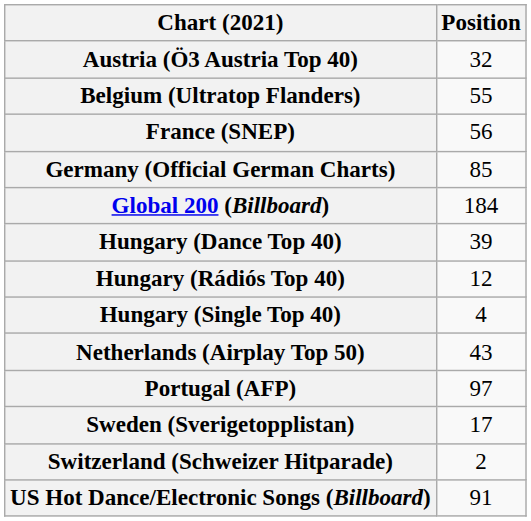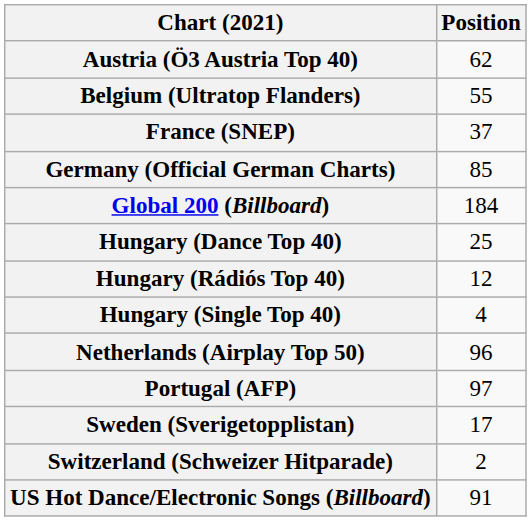 <table class="wikitable sortable plainrowheaders" style="text-align:center">
 <tr>
 <th scope="col">Chart (2021)</th>
 <th scope="col">Position</th>
 </tr>
 <tr>
 <th scope="row">Austria (Ö3 Austria Top 40)</th>
-<td>32</td>
+<td>62</td>
 </tr>
 <tr>
 <th scope="row">Belgium (Ultratop Flanders)</th>
 <td>55</td>
 </tr>
 <tr>
 <th scope="row">France (SNEP)</th>
-<td>56</td>
+<td>37</td>
 </tr>
 <tr>
 <th scope="row">Germany (Official German Charts)</th>
 <td>85</td>
 </tr>
 <tr>
 <th scope="row"><a href='#'>Global 200</a> (<em>Billboard</em>)</th>
 <td>184</td>
 </tr>
 <tr>
 <th scope="row">Hungary (Dance Top 40)</th>
-<td>39</td>
+<td>25</td>
 </tr>
 <tr>
 <th scope="row">Hungary (Rádiós Top 40)</th>
 <td>12</td>
 </tr>
 <tr>
 <th scope="row">Hungary (Single Top 40)</th>
 <td>4</td>
 </tr>
 <tr>
 <th scope="row">Netherlands (Airplay Top 50)</th>
-<td>43</td>
+<td>96</td>
 </tr>
 <tr>
 <th scope="row">Portugal (AFP)</th>
 <td>97</td>
 </tr>
 <tr>
 <th scope="row">Sweden (Sverigetopplistan)</th>
 <td>17</td>
 </tr>
 <tr>
 <th scope="row">Switzerland (Schweizer Hitparade)</th>
 <td>2</td>
 </tr>
 <tr>
 <th scope="row">US Hot Dance/Electronic Songs (<em>Billboard</em>)</th>
 <td>91</td>
 </tr>
 </table>
